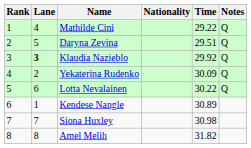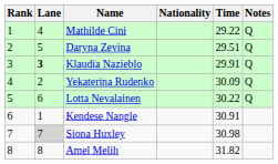 <table class="wikitable">
 <tr>
 <th>Rank</th>
 <th>Lane</th>
 <th>Name</th>
 <th>Nationality</th>
 <th>Time</th>
 <th>Notes</th>
 </tr>
 <tr bgcolor=ccffcc>
 <td>1</td>
 <td>4</td>
 <td><a href='#'>Mathilde Cini</a></td>
 <td></td>
 <td>29.22</td>
 <td>Q</td>
 </tr>
 <tr bgcolor=ccffcc>
 <td>2</td>
 <td>5</td>
 <td><a href='#'>Daryna Zevina</a></td>
 <td></td>
 <td>29.51</td>
 <td>Q</td>
 </tr>
 <tr bgcolor=ccffcc>
 <td>3</td>
 <td><strong>3</strong></td>
 <td><a href='#'>Klaudia Nazieblo</a></td>
 <td></td>
-<td>29.92</td>
+<td>29.91</td>
 <td>Q</td>
 </tr>
 <tr bgcolor=ccffcc>
 <td>4</td>
 <td>2</td>
 <td><a href='#'>Yekaterina Rudenko</a></td>
 <td></td>
 <td>30.09</td>
 <td>Q</td>
 </tr>
 <tr bgcolor=ccffcc>
 <td>5</td>
 <td>6</td>
 <td><a href='#'>Lotta Nevalainen</a></td>
 <td></td>
 <td>30.22</td>
 <td>Q</td>
 </tr>
 <tr>
 <td>6</td>
 <td>1</td>
 <td><a href='#'>Kendese Nangle</a></td>
 <td></td>
-<td>30.89</td>
+<td>30.91</td>
 <td></td>
 </tr>
 <tr>
 <td>7</td>
-<td>7</td>
+<td style="background: lightgrey;">7</td>
 <td><a href='#'>Siona Huxley</a></td>
 <td></td>
 <td>30.98</td>
 <td></td>
 </tr>
 <tr>
 <td>8</td>
 <td>8</td>
 <td><a href='#'>Amel Melih</a></td>
 <td></td>
 <td>31.82</td>
 <td></td>
 </tr>
 </table>
